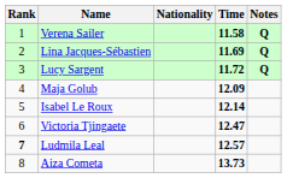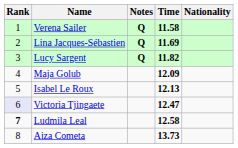 <table class="wikitable sortable" style="text-align:center">
 <tr>
 <th>Rank</th>
 <th>Name</th>
+<th>Notes</th>
+<th>Time</th>
 <th>Nationality</th>
-<th>Time</th>
-<th>Notes</th>
 </tr>
 <tr bgcolor=ccffcc>
 <td>1</td>
 <td align=left><a href='#'>Verena Sailer</a></td>
+<td><strong>Q</strong></td>
+<td><strong>11.58</strong></td>
 <td align=left></td>
-<td><strong>11.58</strong></td>
-<td><strong>Q</strong></td>
 </tr>
 <tr bgcolor=ccffcc>
 <td>2</td>
 <td align=left><a href='#'>Lina Jacques-Sébastien</a></td>
+<td><strong>Q</strong></td>
+<td><strong>11.69</strong></td>
 <td align=left></td>
-<td><strong>11.69</strong></td>
-<td><strong>Q</strong></td>
 </tr>
 <tr bgcolor=ccffcc>
 <td>3</td>
 <td align=left><a href='#'>Lucy Sargent</a></td>
+<td><strong>Q</strong></td>
+<td><strong>11.82</strong></td>
 <td align=left></td>
-<td><strong>11.72</strong></td>
-<td><strong>Q</strong></td>
 </tr>
 <tr>
 <td>4</td>
 <td align=left><a href='#'>Maja Golub</a></td>
+<td></td>
+<td><strong>12.09</strong></td>
 <td align=left></td>
-<td><strong>12.09</strong></td>
-<td></td>
 </tr>
 <tr>
 <td>5</td>
 <td align=left><a href='#'>Isabel Le Roux</a></td>
+<td></td>
+<td><strong>12.13</strong></td>
 <td align=left></td>
-<td><strong>12.14</strong></td>
-<td></td>
 </tr>
 <tr>
-<td>6</td>
+<td style="background: lavender;">6</td>
 <td align=left><a href='#'>Victoria Tjingaete</a></td>
+<td></td>
+<td><strong>12.47</strong></td>
 <td align=left></td>
-<td><strong>12.47</strong></td>
-<td></td>
 </tr>
 <tr>
 <td><strong>7</strong></td>
 <td align=left><a href='#'>Ludmila Leal</a></td>
+<td></td>
+<td><strong>12.58</strong></td>
 <td align=left></td>
-<td><strong>12.57</strong></td>
-<td></td>
 </tr>
 <tr>
 <td>8</td>
 <td align=left><a href='#'>Aiza Cometa</a></td>
+<td></td>
+<td><strong>13.73</strong></td>
 <td align=left></td>
-<td><strong>13.73</strong></td>
-<td></td>
 </tr>
 </table>
